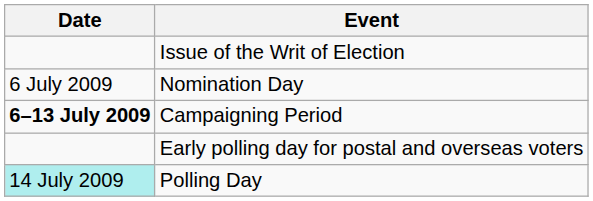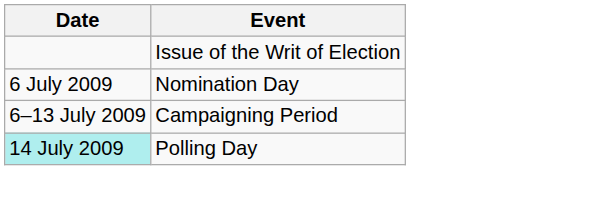 <table class="wikitable">
 <tr>
 <th>Date</th>
 <th>Event</th>
 </tr>
 <tr>
 <td></td>
 <td>Issue of the Writ of Election</td>
 </tr>
 <tr>
 <td>6 July 2009</td>
 <td>Nomination Day</td>
 </tr>
 <tr>
-<td><strong>6–13 July 2009</strong></td>
+<td>6–13 July 2009</td>
 <td>Campaigning Period</td>
-</tr>
-<tr>
-<td></td>
-<td>Early polling day for postal and overseas voters</td>
 </tr>
 <tr>
 <td style="background: paleturquoise;">14 July 2009</td>
 <td>Polling Day</td>
 </tr>
 </table>
